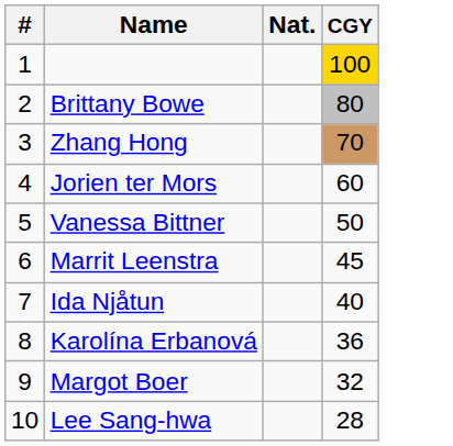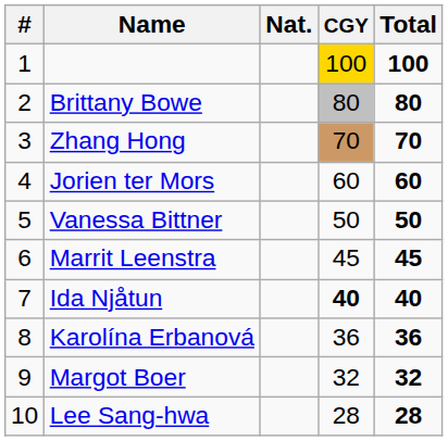 <table class="wikitable" style="text-align:center;">
 <tr>
 <th>#</th>
 <th>Name</th>
 <th>Nat.</th>
 <th><small>CGY</small></th>
+<th>Total</th>
 </tr>
 <tr>
 <td>1</td>
 <td align=left></td>
 <td></td>
 <td bgcolor=gold>100</td>
+<td><strong>100</strong></td>
 </tr>
 <tr>
 <td>2</td>
 <td align=left><a href='#'>Brittany Bowe</a></td>
 <td></td>
 <td bgcolor=silver>80</td>
+<td><strong>80</strong></td>
 </tr>
 <tr>
 <td>3</td>
 <td align=left><a href='#'>Zhang Hong</a></td>
 <td></td>
 <td bgcolor=cc9966>70</td>
+<td><strong>70</strong></td>
 </tr>
 <tr>
 <td>4</td>
 <td align=left><a href='#'>Jorien ter Mors</a></td>
 <td></td>
 <td>60</td>
+<td><strong>60</strong></td>
 </tr>
 <tr>
 <td>5</td>
 <td align=left><a href='#'>Vanessa Bittner</a></td>
 <td></td>
 <td>50</td>
+<td><strong>50</strong></td>
 </tr>
 <tr>
 <td>6</td>
 <td align=left><a href='#'>Marrit Leenstra</a></td>
 <td></td>
 <td>45</td>
+<td><strong>45</strong></td>
 </tr>
 <tr>
 <td>7</td>
 <td align=left><a href='#'>Ida Njåtun</a></td>
 <td></td>
-<td>40</td>
+<td><strong>40</strong></td>
+<td><strong>40</strong></td>
 </tr>
 <tr>
 <td>8</td>
 <td align=left><a href='#'>Karolína Erbanová</a></td>
 <td></td>
 <td>36</td>
+<td><strong>36</strong></td>
 </tr>
 <tr>
 <td>9</td>
 <td align=left><a href='#'>Margot Boer</a></td>
 <td></td>
 <td>32</td>
+<td><strong>32</strong></td>
 </tr>
 <tr>
 <td>10</td>
 <td align=left><a href='#'>Lee Sang-hwa</a></td>
 <td></td>
 <td>28</td>
+<td><strong>28</strong></td>
 </tr>
 </table>
